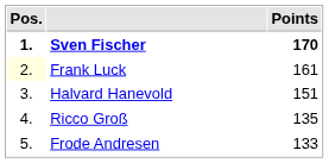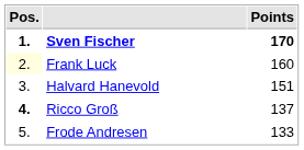 <table cellspacing="1" cellpadding="3" style="border:1px solid #AAAAAA;font-size:90%">
 <tr bgcolor="#E4E4E4">
 <th style="border-bottom:1px solid #AAAAAA" width=10>Pos.</th>
 <th style="border-bottom:1px solid #AAAAAA" width=200></th>
 <th style="border-bottom:1px solid #AAAAAA" width=20>Points</th>
 </tr>
 <tr>
 <td align="center"><strong>1.</strong></td>
 <td> <strong><a href='#'>Sven Fischer</a></strong></td>
 <td align="right"><strong>170</strong></td>
 </tr>
 <tr>
 <td align="center" style="background: lightyellow;">2.</td>
 <td> <a href='#'>Frank Luck</a></td>
-<td align="right">161</td>
+<td align="right">160</td>
 </tr>
 <tr>
 <td align="center">3.</td>
 <td> <a href='#'>Halvard Hanevold</a></td>
 <td align="right">151</td>
 </tr>
 <tr>
-<td align="center">4.</td>
+<td align="center"><strong>4.</strong></td>
 <td> <a href='#'>Ricco Groß</a></td>
-<td align="right">135</td>
+<td align="right">137</td>
 </tr>
 <tr>
 <td align="center">5.</td>
 <td> <a href='#'>Frode Andresen</a></td>
 <td align="right">133</td>
 </tr>
 <tr>
 </tr>
 </table>
